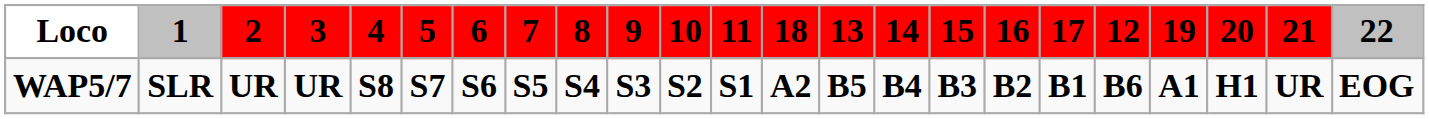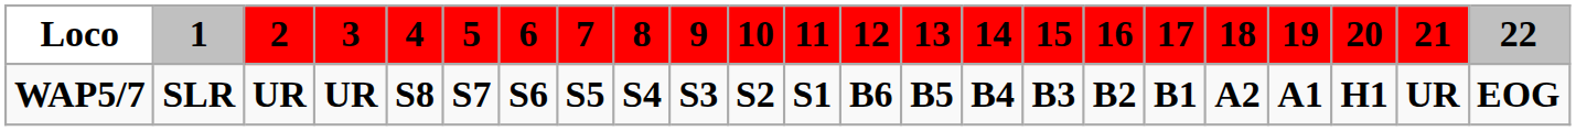 <table class="wikitable plainrowheaders unsortable" style="text-align:center">
 <tr>
 <th scope="col" rowspan="1" style="background:white;"><strong>Loco</strong></th>
 <th scope="col" rowspan="1" style="background:silver;"><strong>1</strong></th>
 <th scope="col" rowspan="1" style="background:red;"><strong>2</strong></th>
 <th scope="col" rowspan="1" style="background:red;"><strong>3</strong></th>
 <th scope="col" rowspan="1" style="background:red;"><strong>4</strong></th>
 <th scope="col" rowspan="1" style="background:red;"><strong>5</strong></th>
 <th scope="col" rowspan="1" style="background:red;"><strong>6</strong></th>
 <th scope="col" rowspan="1" style="background:red;"><strong>7</strong></th>
 <th scope="col" rowspan="1" style="background:red;"><strong>8</strong></th>
 <th scope="col" rowspan="1" style="background:red;"><strong>9</strong></th>
 <th scope="col" rowspan="1" style="background:red;"><strong>10</strong></th>
 <th scope="col" rowspan="1" style="background:red;"><strong>11</strong></th>
-<th scope="col" rowspan="1" style="background:red;"><strong>18</strong></th>
+<th scope="col" rowspan="1" style="background:red;"><strong>12</strong></th>
 <th scope="col" rowspan="1" style="background:red;"><strong>13</strong></th>
 <th scope="col" rowspan="1" style="background:red;"><strong>14</strong></th>
 <th scope="col" rowspan="1" style="background:red;"><strong>15</strong></th>
 <th scope="col" rowspan="1" style="background:red;"><strong>16</strong></th>
 <th scope="col" rowspan="1" style="background:red;"><strong>17</strong></th>
-<th scope="col" rowspan="1" style="background:red;"><strong>12</strong></th>
+<th scope="col" rowspan="1" style="background:red;"><strong>18</strong></th>
 <th scope="col" rowspan="1" style="background:red;"><strong>19</strong></th>
 <th scope="col" rowspan="1" style="background:red;"><strong>20</strong></th>
 <th scope="col" rowspan="1" style="background:red;"><strong>21</strong></th>
 <th scope="col" rowspan="1" style="background:silver;"><strong>22</strong></th>
 </tr>
 <tr>
 <td><strong>WAP5/7</strong></td>
 <td><strong>SLR</strong></td>
 <td><strong>UR</strong></td>
 <td><strong>UR</strong></td>
 <td><strong>S8</strong></td>
 <td><strong>S7</strong></td>
 <td><strong>S6</strong></td>
 <td><strong>S5</strong></td>
 <td><strong>S4</strong></td>
 <td><strong>S3</strong></td>
 <td><strong>S2</strong></td>
 <td><strong>S1</strong></td>
-<td><strong>A2</strong></td>
+<td><strong>B6</strong></td>
 <td><strong>B5</strong></td>
 <td><strong>B4</strong></td>
 <td><strong>B3</strong></td>
 <td><strong>B2</strong></td>
 <td><strong>B1</strong></td>
-<td><strong>B6</strong></td>
+<td><strong>A2</strong></td>
 <td><strong>A1</strong></td>
 <td><strong>H1</strong></td>
 <td><strong>UR</strong></td>
 <td><strong>EOG</strong></td>
 </tr>
 </table>
